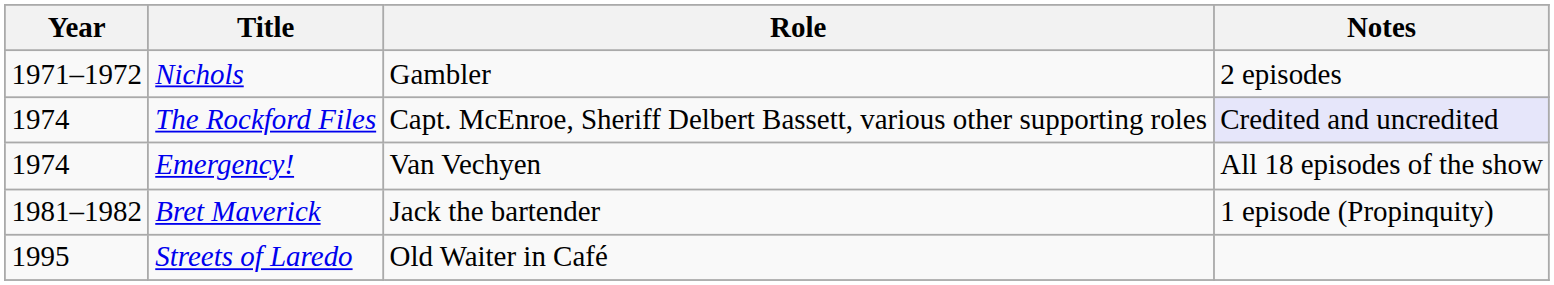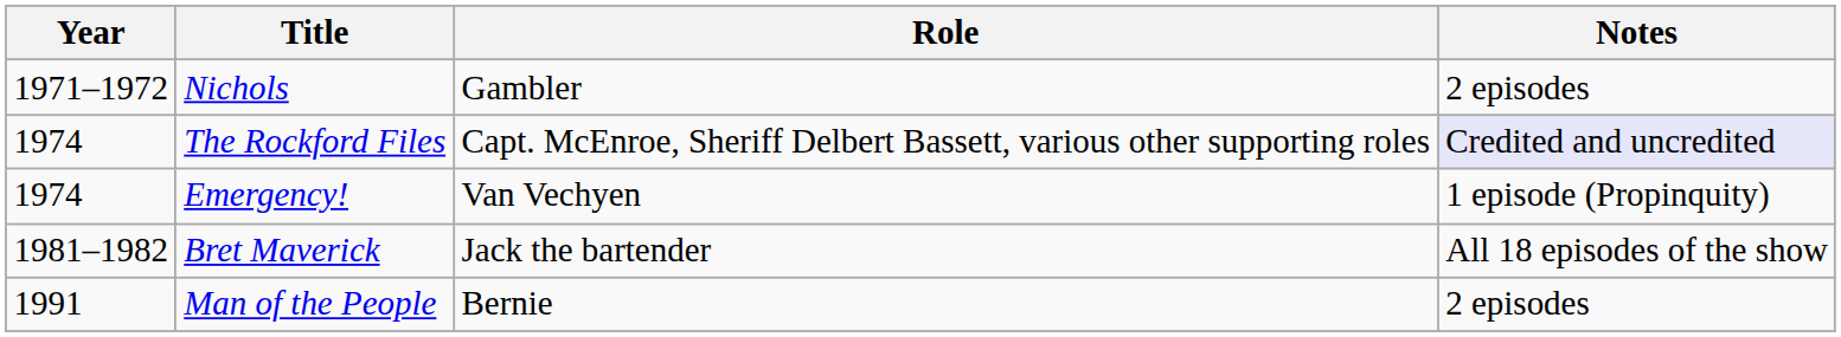 <table class="wikitable sortable">
 <tr>
 <th>Year</th>
 <th>Title</th>
 <th>Role</th>
 <th class="unsortable">Notes</th>
 </tr>
 <tr>
 <td>1971–1972</td>
 <td><em><a href='#'>Nichols</a></em></td>
 <td>Gambler</td>
 <td>2 episodes</td>
 </tr>
 <tr>
 <td>1974</td>
 <td><em><a href='#'>The Rockford Files</a></em></td>
 <td>Capt. McEnroe, Sheriff Delbert Bassett, various other supporting roles</td>
 <td style="background: lavender;">Credited and uncredited</td>
 </tr>
 <tr>
 <td>1974</td>
 <td><em><a href='#'>Emergency!</a></em></td>
 <td>Van Vechyen</td>
-<td>All 18 episodes of the show</td>
+<td>1 episode (Propinquity)</td>
 </tr>
 <tr>
 <td>1981–1982</td>
 <td><em><a href='#'>Bret Maverick</a></em></td>
 <td>Jack the bartender</td>
-<td>1 episode (Propinquity)</td>
+<td>All 18 episodes of the show</td>
 </tr>
 <tr>
-<td>1995</td>
-<td><em><a href='#'>Streets of Laredo</a></em></td>
-<td>Old Waiter in Café</td>
-<td></td>
+<td>1991</td>
+<td><em><a href='#'>Man of the People</a></em></td>
+<td>Bernie</td>
+<td>2 episodes</td>
 </tr>
 </table>
